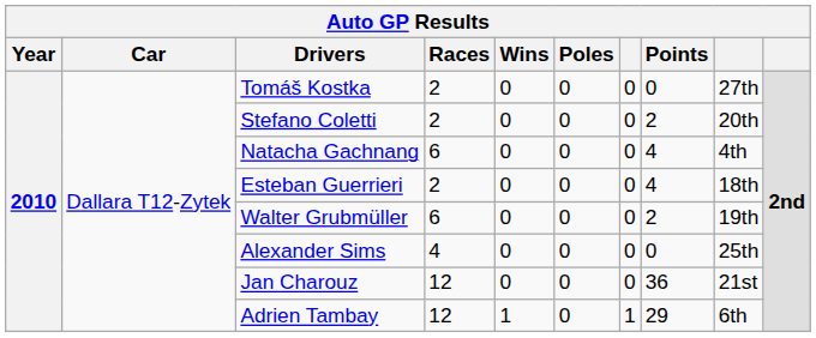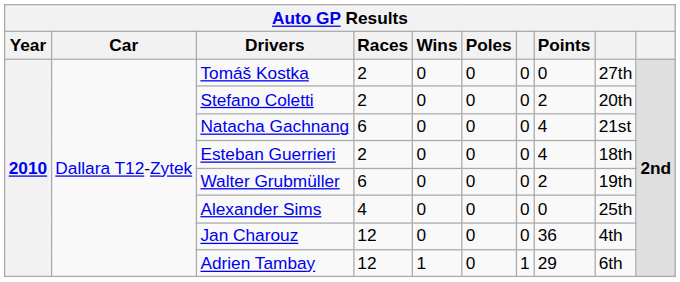 <table class="wikitable" style="font-size:85%">
 <tr>
 <th colspan=11><a href='#'>Auto GP</a> Results</th>
 </tr>
 <tr>
 <th>Year</th>
 <th>Car</th>
 <th>Drivers</th>
 <th>Races</th>
 <th>Wins</th>
 <th>Poles</th>
 <th></th>
 <th>Points</th>
 <th></th>
 <th></th>
 </tr>
 <tr>
 <th rowspan=8><a href='#'>2010</a></th>
 <td rowspan=8><a href='#'>Dallara T12</a>-<a href='#'>Zytek</a></td>
 <td> <a href='#'>Tomáš Kostka</a></td>
 <td>2</td>
 <td>0</td>
 <td>0</td>
 <td>0</td>
 <td>0</td>
 <td>27th</td>
 <td rowspan=8; bgcolor="DFDFDF"><strong>2nd</strong></td>
 </tr>
 <tr>
 <td> <a href='#'>Stefano Coletti</a></td>
 <td>2</td>
 <td>0</td>
 <td>0</td>
 <td>0</td>
 <td>2</td>
 <td>20th</td>
 </tr>
 <tr>
 <td> <a href='#'>Natacha Gachnang</a></td>
 <td>6</td>
 <td>0</td>
 <td>0</td>
 <td>0</td>
 <td>4</td>
-<td>4th</td>
+<td>21st</td>
 </tr>
 <tr>
 <td> <a href='#'>Esteban Guerrieri</a></td>
 <td>2</td>
 <td>0</td>
 <td>0</td>
 <td>0</td>
 <td>4</td>
 <td>18th</td>
 </tr>
 <tr>
 <td> <a href='#'>Walter Grubmüller</a></td>
 <td>6</td>
 <td>0</td>
 <td>0</td>
 <td>0</td>
 <td>2</td>
 <td>19th</td>
 </tr>
 <tr>
 <td> <a href='#'>Alexander Sims</a></td>
 <td>4</td>
 <td>0</td>
 <td>0</td>
 <td>0</td>
 <td>0</td>
 <td>25th</td>
 </tr>
 <tr>
 <td> <a href='#'>Jan Charouz</a></td>
 <td>12</td>
 <td>0</td>
 <td>0</td>
 <td>0</td>
 <td>36</td>
-<td>21st</td>
+<td>4th</td>
 </tr>
 <tr>
 <td> <a href='#'>Adrien Tambay</a></td>
 <td>12</td>
 <td>1</td>
 <td>0</td>
 <td>1</td>
 <td>29</td>
 <td>6th</td>
 </tr>
 </table>
